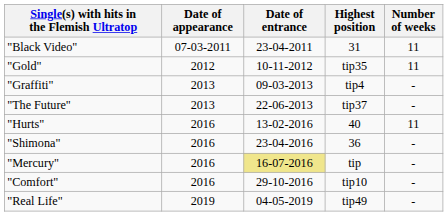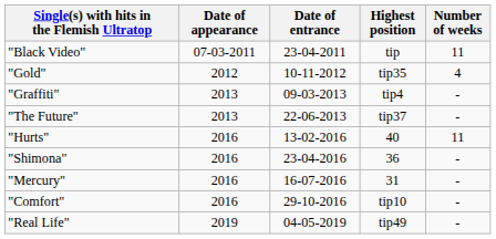 <table class="wikitable" style="text-align: center">
 <tr>
 <th style="width:200px;"><a href='#'>Single</a>(s) with hits in<br> the Flemish <a href='#'>Ultratop</a></th>
 <th style="width:100px;">Date of<br>appearance</th>
 <th style="width:100px;">Date of<br>entrance</th>
 <th style="width:70px;">Highest<br>position</th>
 <th style="width:70px;">Number<br>of weeks</th>
 </tr>
 <tr>
 <td align="left">"Black Video"</td>
 <td>07-03-2011</td>
 <td>23-04-2011</td>
-<td>31</td>
+<td>tip</td>
 <td>11</td>
 </tr>
 <tr>
 <td align="left">"Gold"</td>
 <td>2012</td>
 <td>10-11-2012</td>
 <td>tip35</td>
-<td>11</td>
+<td>4</td>
 </tr>
 <tr>
 <td align="left">"Graffiti"</td>
 <td>2013</td>
 <td>09-03-2013</td>
 <td>tip4</td>
 <td>-</td>
 </tr>
 <tr>
 <td align="left">"The Future"</td>
 <td>2013</td>
 <td>22-06-2013</td>
 <td>tip37</td>
 <td>-</td>
 </tr>
 <tr>
 <td align="left">"Hurts"</td>
 <td>2016</td>
 <td>13-02-2016</td>
 <td>40</td>
 <td>11</td>
 </tr>
 <tr>
 <td align="left">"Shimona"</td>
 <td>2016</td>
 <td>23-04-2016</td>
 <td>36</td>
 <td>-</td>
 </tr>
 <tr>
 <td align="left">"Mercury"</td>
 <td>2016</td>
-<td style="background: khaki;">16-07-2016</td>
-<td>tip</td>
+<td>16-07-2016</td>
+<td>31</td>
 <td>-</td>
 </tr>
 <tr>
 <td align="left">"Comfort"</td>
 <td>2016</td>
 <td>29-10-2016</td>
 <td>tip10</td>
 <td>-</td>
 </tr>
 <tr>
 <td align="left">"Real Life"</td>
 <td>2019</td>
 <td>04-05-2019</td>
 <td>tip49</td>
 <td>-</td>
 </tr>
 </table>
